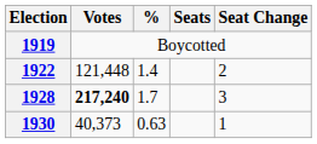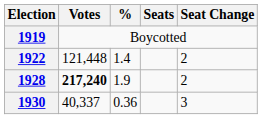 <table class=wikitable>
 <tr>
 <th>Election</th>
 <th>Votes</th>
 <th>%</th>
 <th>Seats</th>
 <th>Seat Change</th>
 </tr>
 <tr>
 <th><a href='#'>1919</a></th>
 <td colspan="4" style="text-align:center;">Boycotted</td>
 </tr>
 <tr>
 <th><a href='#'>1922</a></th>
 <td>121,448</td>
 <td>1.4</td>
 <td></td>
 <td> 2</td>
 </tr>
 <tr>
 <th><a href='#'>1928</a></th>
 <td><strong>217,240</strong></td>
-<td>1.7</td>
+<td>1.9</td>
+<td></td>
+<td> 2</td>
+</tr>
+<tr>
+<th><a href='#'>1930</a></th>
+<td>40,337</td>
+<td>0.36</td>
 <td></td>
 <td> 3</td>
 </tr>
-<tr>
-<th><a href='#'>1930</a></th>
-<td>40,373</td>
-<td>0.63</td>
-<td></td>
-<td> 1</td>
-</tr>
 </table>
